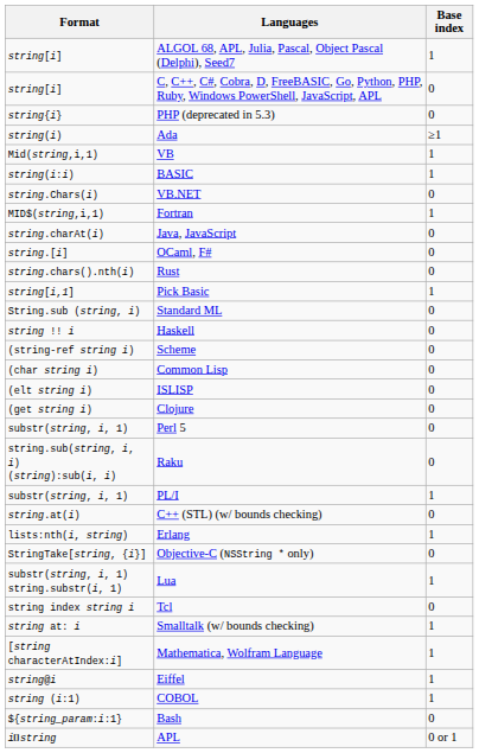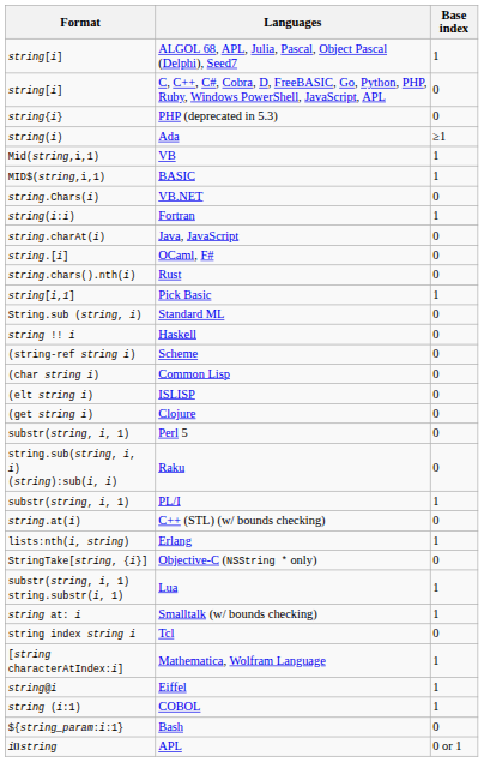 <table class="wikitable sortable">
 <tr style="text-align:left;">
 <th>Format</th>
 <th>Languages</th>
 <th>Base index</th>
 </tr>
 <tr>
 <td><code><em>string</em>[<em>i</em>]</code></td>
 <td><a href='#'>ALGOL 68</a>, <a href='#'>APL</a>, <a href='#'>Julia</a>, <a href='#'>Pascal</a>, <a href='#'>Object Pascal</a> (<a href='#'>Delphi</a>), <a href='#'>Seed7</a></td>
 <td>1</td>
 </tr>
 <tr>
 <td><code><em>string</em>[<em>i</em>]</code></td>
 <td><a href='#'>C</a>, <a href='#'>C++</a>, <a href='#'>C#</a>, <a href='#'>Cobra</a>, <a href='#'>D</a>, <a href='#'>FreeBASIC</a>, <a href='#'>Go</a>, <a href='#'>Python</a>, <a href='#'>PHP</a>, <a href='#'>Ruby</a>, <a href='#'>Windows PowerShell</a>, <a href='#'>JavaScript</a>, <a href='#'>APL</a></td>
 <td>0</td>
 </tr>
 <tr>
 <td><code><em>string</em>{<em>i</em>}</code></td>
 <td><a href='#'>PHP</a> (deprecated in 5.3)</td>
 <td>0</td>
 </tr>
 <tr>
 <td><code><em>string</em>(<em>i</em>)</code></td>
 <td><a href='#'>Ada</a></td>
 <td>≥1</td>
 </tr>
 <tr>
 <td><code>Mid(<em>string</em>,i,1)</code></td>
 <td><a href='#'>VB</a></td>
 <td>1</td>
 </tr>
 <tr>
-<td><code><em>string</em>(<em>i</em>:<em>i</em>)</code></td>
+<td><code>MID$(<em>string</em>,i,1)</code></td>
 <td><a href='#'>BASIC</a></td>
 <td>1</td>
 </tr>
 <tr>
 <td><code><em>string</em>.Chars(<em>i</em>)</code></td>
 <td><a href='#'>VB.NET</a></td>
 <td>0</td>
 </tr>
 <tr>
-<td><code>MID$(<em>string</em>,i,1)</code></td>
+<td><code><em>string</em>(<em>i</em>:<em>i</em>)</code></td>
 <td><a href='#'>Fortran</a></td>
 <td>1</td>
 </tr>
 <tr>
 <td><code><em>string</em>.charAt(<em>i</em>)</code></td>
 <td><a href='#'>Java</a>, <a href='#'>JavaScript</a></td>
 <td>0</td>
 </tr>
 <tr>
 <td><code><em>string</em>.[<em>i</em>]</code></td>
 <td><a href='#'>OCaml</a>, <a href='#'>F#</a></td>
 <td>0</td>
 </tr>
 <tr>
 <td><code><em>string</em>.chars().nth(<em>i</em>)</code></td>
 <td><a href='#'>Rust</a></td>
 <td>0</td>
 </tr>
 <tr>
 <td><code><em>string</em>[<em>i</em>,<em>1</em>]</code></td>
 <td><a href='#'>Pick Basic</a></td>
 <td>1</td>
 </tr>
 <tr>
 <td><code>String.sub (<em>string</em>, <em>i</em>)</code></td>
 <td><a href='#'>Standard ML</a></td>
 <td>0</td>
 </tr>
 <tr>
 <td><code><em>string</em> !! <em>i</em></code></td>
 <td><a href='#'>Haskell</a></td>
 <td>0</td>
 </tr>
 <tr>
 <td><code>(string-ref <em>string</em> <em>i</em>)</code></td>
 <td><a href='#'>Scheme</a></td>
 <td>0</td>
 </tr>
 <tr>
 <td><code>(char <em>string</em> <em>i</em>)</code></td>
 <td><a href='#'>Common Lisp</a></td>
 <td>0</td>
 </tr>
 <tr>
 <td><code>(elt <em>string</em> <em>i</em>)</code></td>
 <td><a href='#'>ISLISP</a></td>
 <td>0</td>
 </tr>
 <tr>
 <td><code>(get <em>string</em> <em>i</em>)</code></td>
 <td><a href='#'>Clojure</a></td>
 <td>0</td>
 </tr>
 <tr>
 <td><code>substr(<em>string</em>, <em>i</em>, 1)</code></td>
 <td><a href='#'>Perl</a> 5</td>
 <td>0</td>
 </tr>
 <tr>
 <td><code>string.sub(<em>string</em>, <em>i</em>, <em>i</em>)</code><br><code>(<em>string</em>):sub(<em>i</em>, <em>i</em>)</code></td>
 <td><a href='#'>Raku</a></td>
 <td>0</td>
 </tr>
 <tr>
 <td><code>substr(<em>string</em>, <em>i</em>, 1)</code></td>
 <td><a href='#'>PL/I</a></td>
 <td>1</td>
 </tr>
 <tr>
 <td><code><em>string</em>.at(<em>i</em>)</code></td>
 <td><a href='#'>C++</a> (STL) (w/ bounds checking)</td>
 <td>0</td>
 </tr>
 <tr>
 <td><code>lists:nth(<em>i</em>, <em>string</em>)</code></td>
 <td><a href='#'>Erlang</a></td>
 <td>1</td>
 </tr>
 <tr>
 <td><code>StringTake[<em>string</em>, {<em>i</em>}]</code></td>
 <td><a href='#'>Objective-C</a> (<code>NSString *</code> only)</td>
 <td>0</td>
 </tr>
 <tr>
 <td><code>substr(<em>string</em>, <em>i</em>, 1)</code><br><code>string.substr(<em>i</em>, 1)</code></td>
 <td><a href='#'>Lua</a></td>
 <td>1</td>
 </tr>
 <tr>
+<td><code><em>string</em> at: <em>i</em></code></td>
+<td><a href='#'>Smalltalk</a> (w/ bounds checking)</td>
+<td>1</td>
+</tr>
+<tr>
 <td><code>string index <em>string i</em></code></td>
 <td><a href='#'>Tcl</a></td>
 <td>0</td>
-</tr>
-<tr>
-<td><code><em>string</em> at: <em>i</em></code></td>
-<td><a href='#'>Smalltalk</a> (w/ bounds checking)</td>
-<td>1</td>
 </tr>
 <tr>
 <td><code>[<em>string</em> characterAtIndex:<em>i</em>]</code></td>
 <td><a href='#'>Mathematica</a>, <a href='#'>Wolfram Language</a></td>
 <td>1</td>
 </tr>
 <tr>
 <td><code><em>string</em>@<em>i</em></code></td>
 <td><a href='#'>Eiffel</a></td>
 <td>1</td>
 </tr>
 <tr>
 <td><code><em>string</em> (<em>i</em>:1)</code></td>
 <td><a href='#'>COBOL</a></td>
 <td>1</td>
 </tr>
 <tr>
 <td><code>${<em>string_param</em>:<em>i</em>:1}</code></td>
 <td><a href='#'>Bash</a></td>
 <td>0</td>
 </tr>
 <tr>
 <td><code><em>i</em>⌷<em>string</em></code></td>
 <td><a href='#'>APL</a></td>
 <td>0 or 1</td>
 </tr>
 </table>
